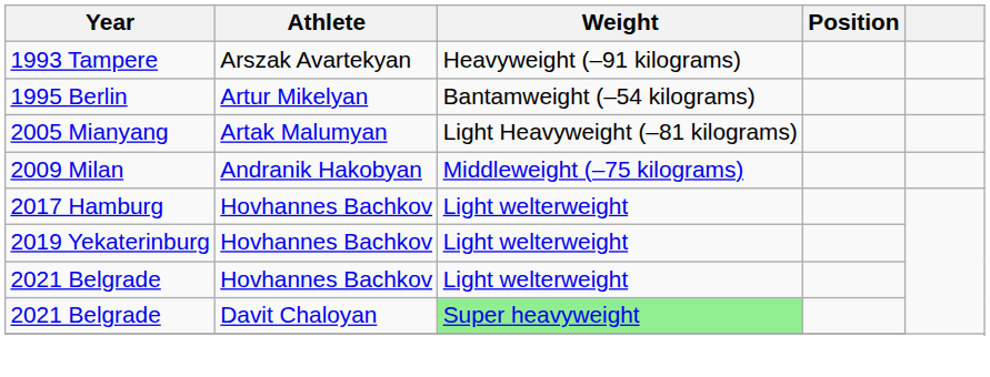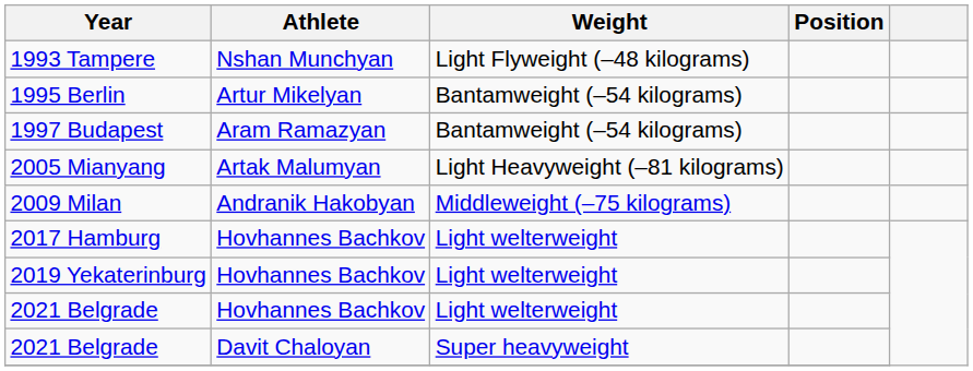 <table class="wikitable sortable">
 <tr>
 <th>Year</th>
 <th>Athlete</th>
 <th>Weight</th>
 <th>Position</th>
 <th class="unsortable" style="width:3em"></th>
 </tr>
 <tr>
 <td> <a href='#'>1993 Tampere</a></td>
-<td>Arszak Avartekyan</td>
-<td>Heavyweight (–91 kilograms)</td>
+<td><a href='#'>Nshan Munchyan</a></td>
+<td>Light Flyweight (–48 kilograms)</td>
 <td></td>
 <td></td>
 </tr>
 <tr>
 <td> <a href='#'>1995 Berlin</a></td>
 <td><a href='#'>Artur Mikelyan</a></td>
+<td>Bantamweight (–54 kilograms)</td>
+<td></td>
+<td></td>
+</tr>
+<tr>
+<td> <a href='#'>1997 Budapest</a></td>
+<td><a href='#'>Aram Ramazyan</a></td>
 <td>Bantamweight (–54 kilograms)</td>
 <td></td>
 <td></td>
 </tr>
 <tr>
 <td> <a href='#'>2005 Mianyang</a></td>
 <td><a href='#'>Artak Malumyan</a></td>
 <td>Light Heavyweight (–81 kilograms)</td>
 <td></td>
 <td></td>
 </tr>
 <tr>
 <td> <a href='#'>2009 Milan</a></td>
 <td><a href='#'>Andranik Hakobyan</a></td>
 <td><a href='#'>Middleweight (–75 kilograms)</a></td>
 <td></td>
 <td></td>
 </tr>
 <tr>
 <td> <a href='#'>2017 Hamburg</a></td>
 <td><a href='#'>Hovhannes Bachkov</a></td>
 <td><a href='#'>Light welterweight</a></td>
 <td></td>
 </tr>
 <tr>
 <td> <a href='#'>2019 Yekaterinburg</a></td>
 <td><a href='#'>Hovhannes Bachkov</a></td>
 <td><a href='#'>Light welterweight</a></td>
 <td></td>
 </tr>
 <tr>
 <td> <a href='#'>2021 Belgrade</a></td>
 <td><a href='#'>Hovhannes Bachkov</a></td>
 <td><a href='#'>Light welterweight</a></td>
 <td></td>
 </tr>
 <tr>
 <td> <a href='#'>2021 Belgrade</a></td>
 <td><a href='#'>Davit Chaloyan</a></td>
-<td style="background: lightgreen;"><a href='#'>Super heavyweight</a></td>
+<td><a href='#'>Super heavyweight</a></td>
 <td></td>
 </tr>
 <tr>
 </tr>
 </table>
